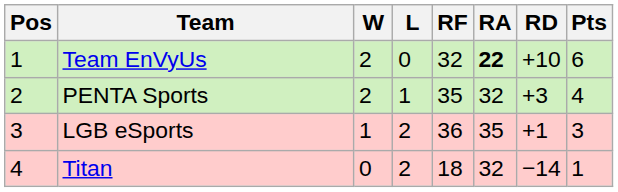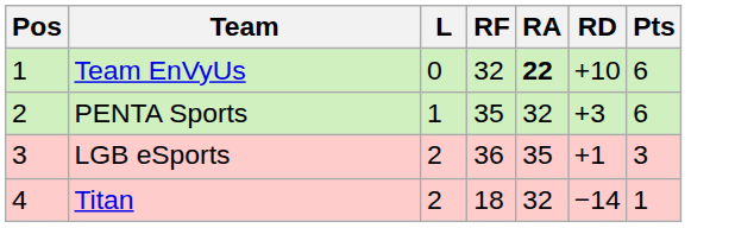 <table class="wikitable">
 <tr>
 <th width="20px">Pos</th>
 <th width="200px">Team</th>
-<th width="20px">W</th>
 <th width="20px">L</th>
 <th width="20px">RF</th>
 <th width="20px">RA</th>
 <th width="20px">RD</th>
 <th width="20px">Pts</th>
 </tr>
 <tr style="background: #D0F0C0;">
 <td>1</td>
 <td><a href='#'>Team EnVyUs</a></td>
-<td>2</td>
 <td>0</td>
 <td>32</td>
 <td><strong>22</strong></td>
 <td>+10</td>
 <td>6</td>
 </tr>
 <tr style="background: #D0F0C0;">
 <td>2</td>
 <td>PENTA Sports</td>
-<td>2</td>
 <td>1</td>
 <td>35</td>
 <td>32</td>
 <td>+3</td>
-<td>4</td>
+<td>6</td>
 </tr>
 <tr style="background: #FFCCCC;">
 <td>3</td>
 <td>LGB eSports</td>
-<td>1</td>
 <td>2</td>
 <td>36</td>
 <td>35</td>
 <td>+1</td>
 <td>3</td>
 </tr>
 <tr style="background: #FFCCCC;">
 <td>4</td>
 <td><a href='#'>Titan</a></td>
-<td>0</td>
 <td>2</td>
 <td>18</td>
 <td>32</td>
 <td>−14</td>
 <td>1</td>
 </tr>
 </table>
